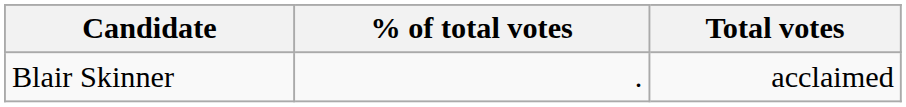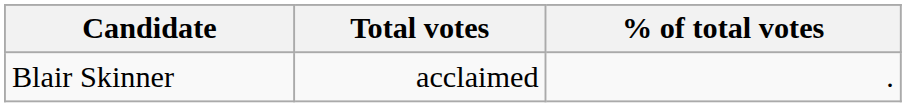 <table class="wikitable" width="475">
 <tr>
 <th align="left">Candidate</th>
+<th align="right">Total votes</th>
 <th align="right">% of total votes</th>
-<th align="right">Total votes</th>
 </tr>
 <tr>
 <td align="left">Blair Skinner</td>
+<td align="right">acclaimed</td>
 <td align="right">.</td>
-<td align="right">acclaimed</td>
 </tr>
 </table>
